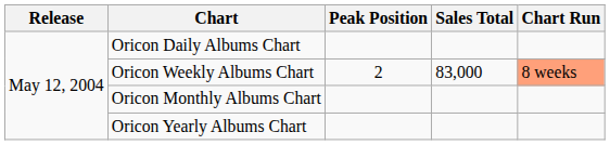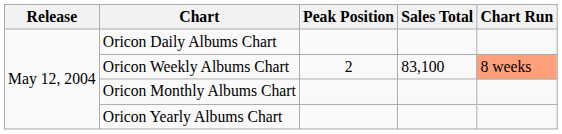 <table class="wikitable">
 <tr>
 <th>Release</th>
 <th>Chart</th>
 <th>Peak Position</th>
 <th>Sales Total</th>
 <th>Chart Run</th>
 </tr>
 <tr>
 <td rowspan="4">May 12, 2004</td>
 <td>Oricon Daily Albums Chart</td>
 <td align="center"></td>
 <td></td>
 <td></td>
 </tr>
 <tr>
 <td>Oricon Weekly Albums Chart</td>
 <td align="center">2</td>
-<td>83,000</td>
+<td>83,100</td>
 <td style="background: lightsalmon;">8 weeks</td>
 </tr>
 <tr>
 <td>Oricon Monthly Albums Chart</td>
 <td align="center"></td>
 <td></td>
 <td></td>
 </tr>
 <tr>
 <td>Oricon Yearly Albums Chart</td>
 <td align="center"></td>
 <td></td>
 <td></td>
 </tr>
 </table>
